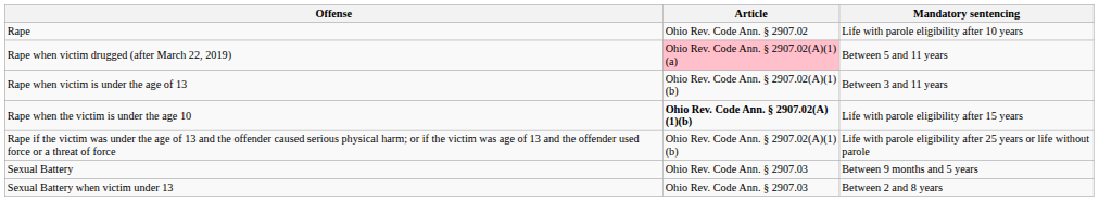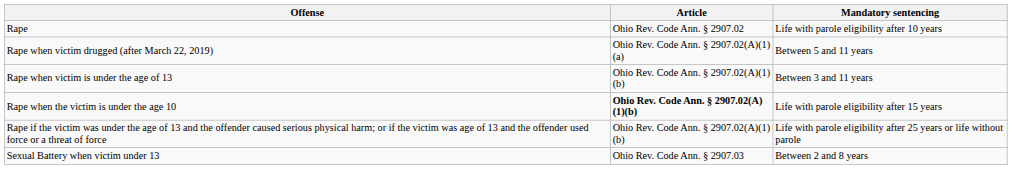 <table class="wikitable">
 <tr>
 <th>Offense</th>
 <th>Article</th>
 <th>Mandatory sentencing</th>
 </tr>
 <tr>
 <td>Rape</td>
 <td>Ohio Rev. Code Ann. § 2907.02</td>
 <td>Life with parole eligibility after 10 years</td>
 </tr>
 <tr>
 <td>Rape when victim drugged (after March 22, 2019)</td>
-<td style="background: pink;">Ohio Rev. Code Ann. § 2907.02(A)(1)(a)</td>
+<td>Ohio Rev. Code Ann. § 2907.02(A)(1)(a)</td>
 <td>Between 5 and 11 years</td>
 </tr>
 <tr>
 <td>Rape when victim is under the age of 13</td>
 <td>Ohio Rev. Code Ann. § 2907.02(A)(1)(b)</td>
 <td>Between 3 and 11 years</td>
 </tr>
 <tr>
 <td>Rape when the victim is under the age 10</td>
 <td><strong>Ohio Rev. Code Ann. § 2907.02(A)(1)(b)</strong></td>
 <td>Life with parole eligibility after 15 years</td>
 </tr>
 <tr>
 <td>Rape if the victim was under the age of 13 and the offender caused serious physical harm; or if the victim was age of 13 and the offender used force or a threat of force</td>
 <td>Ohio Rev. Code Ann. § 2907.02(A)(1)(b)</td>
 <td>Life with parole eligibility after 25 years or life without parole</td>
 </tr>
 <tr>
-<td>Sexual Battery</td>
-<td>Ohio Rev. Code Ann. § 2907.03</td>
-<td>Between 9 months and 5 years</td>
-</tr>
-<tr>
 <td>Sexual Battery when victim under 13</td>
 <td>Ohio Rev. Code Ann. § 2907.03</td>
 <td>Between 2 and 8 years</td>
 </tr>
 </table>
